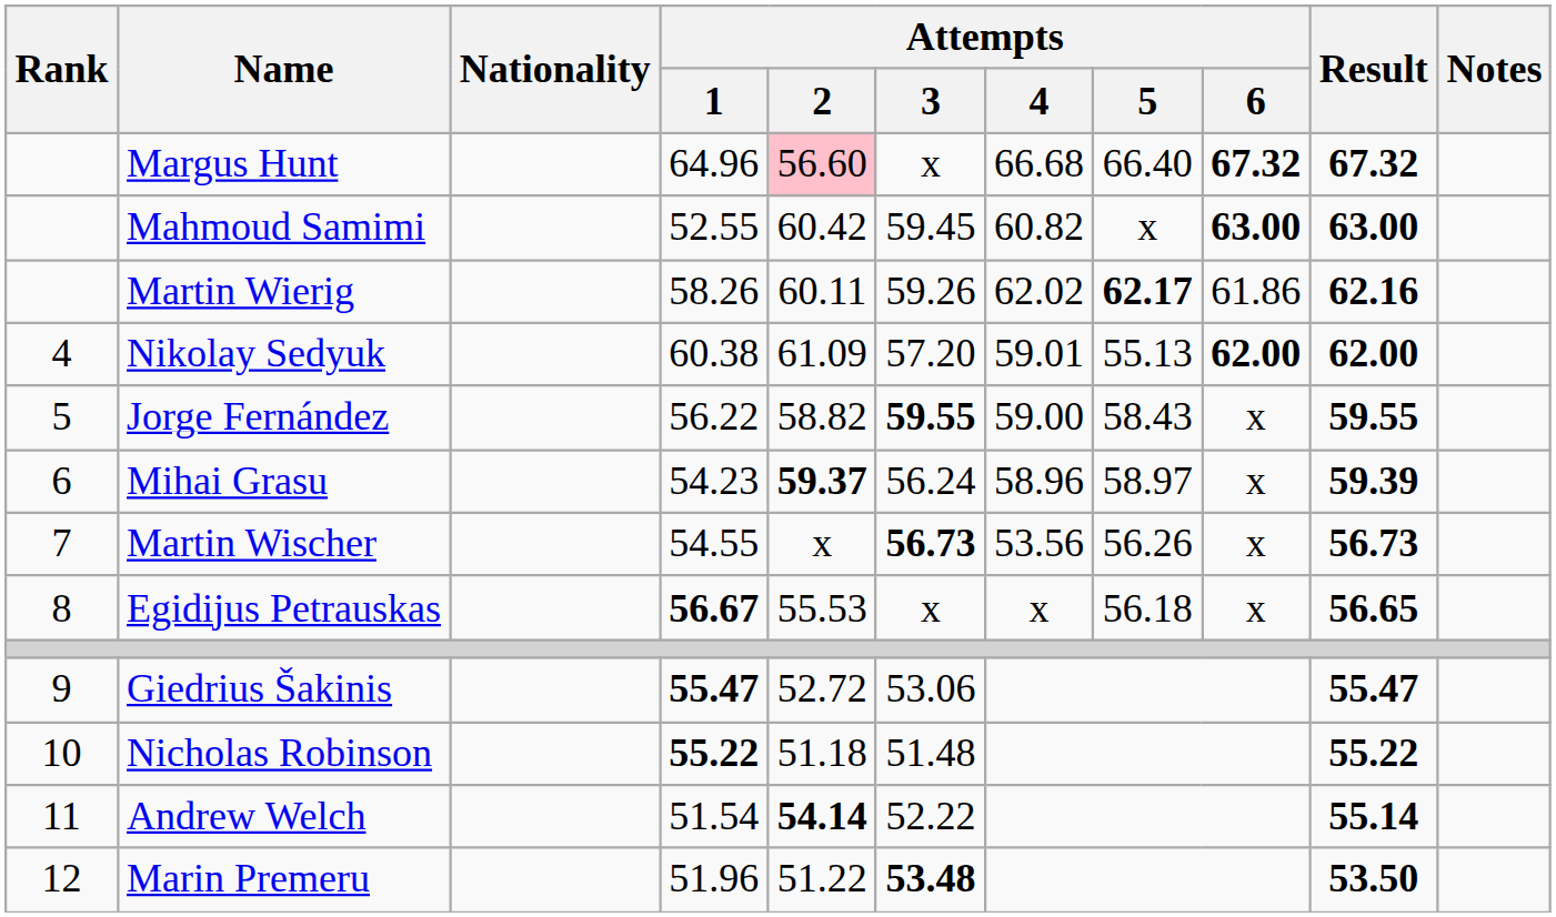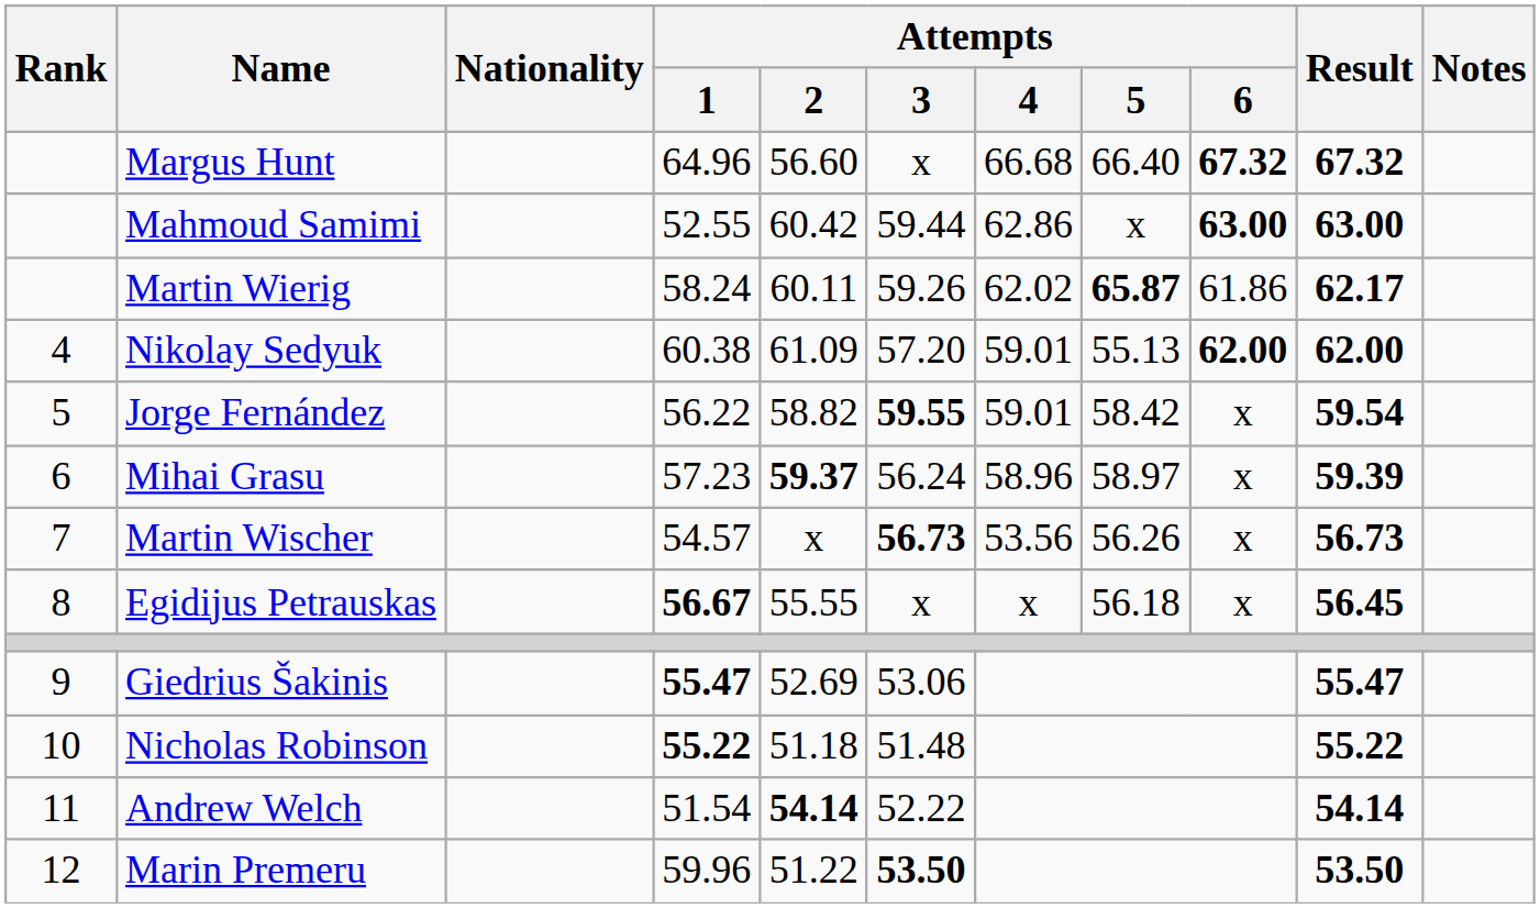 <table class="wikitable sortable" style="text-align:center">
 <tr>
 <th rowspan=2>Rank</th>
 <th rowspan=2>Name</th>
 <th rowspan=2>Nationality</th>
 <th colspan=6>Attempts</th>
 <th rowspan=2>Result</th>
 <th rowspan=2>Notes</th>
 </tr>
 <tr>
 <th>1</th>
 <th>2</th>
 <th>3</th>
 <th>4</th>
 <th>5</th>
 <th>6</th>
 </tr>
 <tr>
 <td></td>
 <td align=left><a href='#'>Margus Hunt</a></td>
 <td align=left></td>
 <td>64.96</td>
-<td style="background: pink;">56.60</td>
+<td>56.60</td>
 <td>x</td>
 <td>66.68</td>
 <td>66.40</td>
 <td><strong>67.32</strong></td>
 <td><strong>67.32</strong></td>
 <td></td>
 </tr>
 <tr>
 <td></td>
 <td align=left><a href='#'>Mahmoud Samimi</a></td>
 <td align=left></td>
 <td>52.55</td>
 <td>60.42</td>
-<td>59.45</td>
-<td>60.82</td>
+<td>59.44</td>
+<td>62.86</td>
 <td>x</td>
 <td><strong>63.00</strong></td>
 <td><strong>63.00</strong></td>
 <td></td>
 </tr>
 <tr>
 <td></td>
 <td align=left><a href='#'>Martin Wierig</a></td>
 <td align=left></td>
-<td>58.26</td>
+<td>58.24</td>
 <td>60.11</td>
 <td>59.26</td>
 <td>62.02</td>
+<td><strong>65.87</strong></td>
+<td>61.86</td>
 <td><strong>62.17</strong></td>
-<td>61.86</td>
-<td><strong>62.16</strong></td>
 <td></td>
 </tr>
 <tr>
 <td>4</td>
 <td align=left><a href='#'>Nikolay Sedyuk</a></td>
 <td align=left></td>
 <td>60.38</td>
 <td>61.09</td>
 <td>57.20</td>
 <td>59.01</td>
 <td>55.13</td>
 <td><strong>62.00</strong></td>
 <td><strong>62.00</strong></td>
 <td></td>
 </tr>
 <tr>
 <td>5</td>
 <td align=left><a href='#'>Jorge Fernández</a></td>
 <td align=left></td>
 <td>56.22</td>
 <td>58.82</td>
 <td><strong>59.55</strong></td>
-<td>59.00</td>
-<td>58.43</td>
+<td>59.01</td>
+<td>58.42</td>
 <td>x</td>
-<td><strong>59.55</strong></td>
+<td><strong>59.54</strong></td>
 <td></td>
 </tr>
 <tr>
 <td>6</td>
 <td align=left><a href='#'>Mihai Grasu</a></td>
 <td align=left></td>
-<td>54.23</td>
+<td>57.23</td>
 <td><strong>59.37</strong></td>
 <td>56.24</td>
 <td>58.96</td>
 <td>58.97</td>
 <td>x</td>
 <td><strong>59.39</strong></td>
 <td></td>
 </tr>
 <tr>
 <td>7</td>
 <td align=left><a href='#'>Martin Wischer</a></td>
 <td align=left></td>
-<td>54.55</td>
+<td>54.57</td>
 <td>x</td>
 <td><strong>56.73</strong></td>
 <td>53.56</td>
 <td>56.26</td>
 <td>x</td>
 <td><strong>56.73</strong></td>
 <td></td>
 </tr>
 <tr>
 <td>8</td>
 <td align=left><a href='#'>Egidijus Petrauskas</a></td>
 <td align=left></td>
 <td><strong>56.67</strong></td>
-<td>55.53</td>
+<td>55.55</td>
 <td>x</td>
 <td>x</td>
 <td>56.18</td>
 <td>x</td>
-<td><strong>56.65</strong></td>
+<td><strong>56.45</strong></td>
 <td></td>
 </tr>
 <tr>
 <td colspan=11 bgcolor=lightgray></td>
 </tr>
 <tr>
 <td>9</td>
 <td align=left><a href='#'>Giedrius Šakinis</a></td>
 <td align=left></td>
 <td><strong>55.47</strong></td>
-<td>52.72</td>
+<td>52.69</td>
 <td>53.06</td>
 <td colspan=3></td>
 <td><strong>55.47</strong></td>
 <td></td>
 </tr>
 <tr>
 <td>10</td>
 <td align=left><a href='#'>Nicholas Robinson</a></td>
 <td align=left></td>
 <td><strong>55.22</strong></td>
 <td>51.18</td>
 <td>51.48</td>
 <td colspan=3></td>
 <td><strong>55.22</strong></td>
 <td></td>
 </tr>
 <tr>
 <td>11</td>
 <td align=left><a href='#'>Andrew Welch</a></td>
 <td align=left></td>
 <td>51.54</td>
 <td><strong>54.14</strong></td>
 <td>52.22</td>
 <td colspan=3></td>
-<td><strong>55.14</strong></td>
+<td><strong>54.14</strong></td>
 <td></td>
 </tr>
 <tr>
 <td>12</td>
 <td align=left><a href='#'>Marin Premeru</a></td>
 <td align=left></td>
-<td>51.96</td>
+<td>59.96</td>
 <td>51.22</td>
-<td><strong>53.48</strong></td>
+<td><strong>53.50</strong></td>
 <td colspan=3></td>
 <td><strong>53.50</strong></td>
 <td></td>
 </tr>
 </table>
